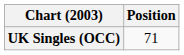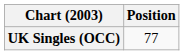 <table class="wikitable plainrowheaders" style="text-align:center">
 <tr>
 <th scope="col">Chart (2003)</th>
 <th scope="col">Position</th>
 </tr>
 <tr>
 <th scope="row">UK Singles (OCC)</th>
-<td>71</td>
+<td>77</td>
 </tr>
 </table>
